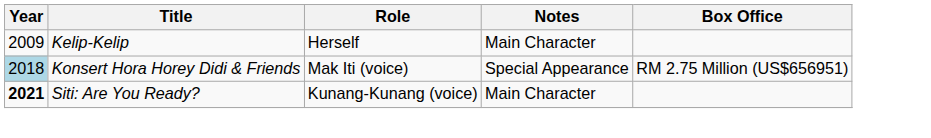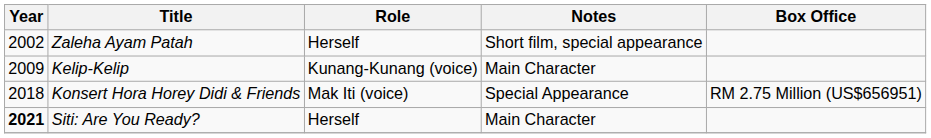 <table class="wikitable">
 <tr>
 <th>Year</th>
 <th>Title</th>
 <th>Role</th>
 <th>Notes</th>
 <th>Box Office</th>
 </tr>
 <tr>
+<td>2002</td>
+<td><em>Zaleha Ayam Patah</em></td>
+<td>Herself</td>
+<td>Short film, special appearance</td>
+<td></td>
+</tr>
+<tr>
 <td>2009</td>
 <td><em>Kelip-Kelip</em></td>
-<td>Herself</td>
+<td>Kunang-Kunang (voice)</td>
 <td>Main Character</td>
 <td></td>
 </tr>
 <tr>
-<td style="background: lightblue;">2018</td>
+<td>2018</td>
 <td><em>Konsert Hora Horey Didi & Friends</em></td>
 <td>Mak Iti (voice)</td>
 <td>Special Appearance</td>
 <td>RM 2.75 Million (US$656951)</td>
 </tr>
 <tr>
 <td><strong>2021</strong></td>
 <td><em>Siti: Are You Ready?</em></td>
-<td>Kunang-Kunang (voice)</td>
+<td>Herself</td>
 <td>Main Character</td>
 <td></td>
 </tr>
 <tr>
 </tr>
 </table>
